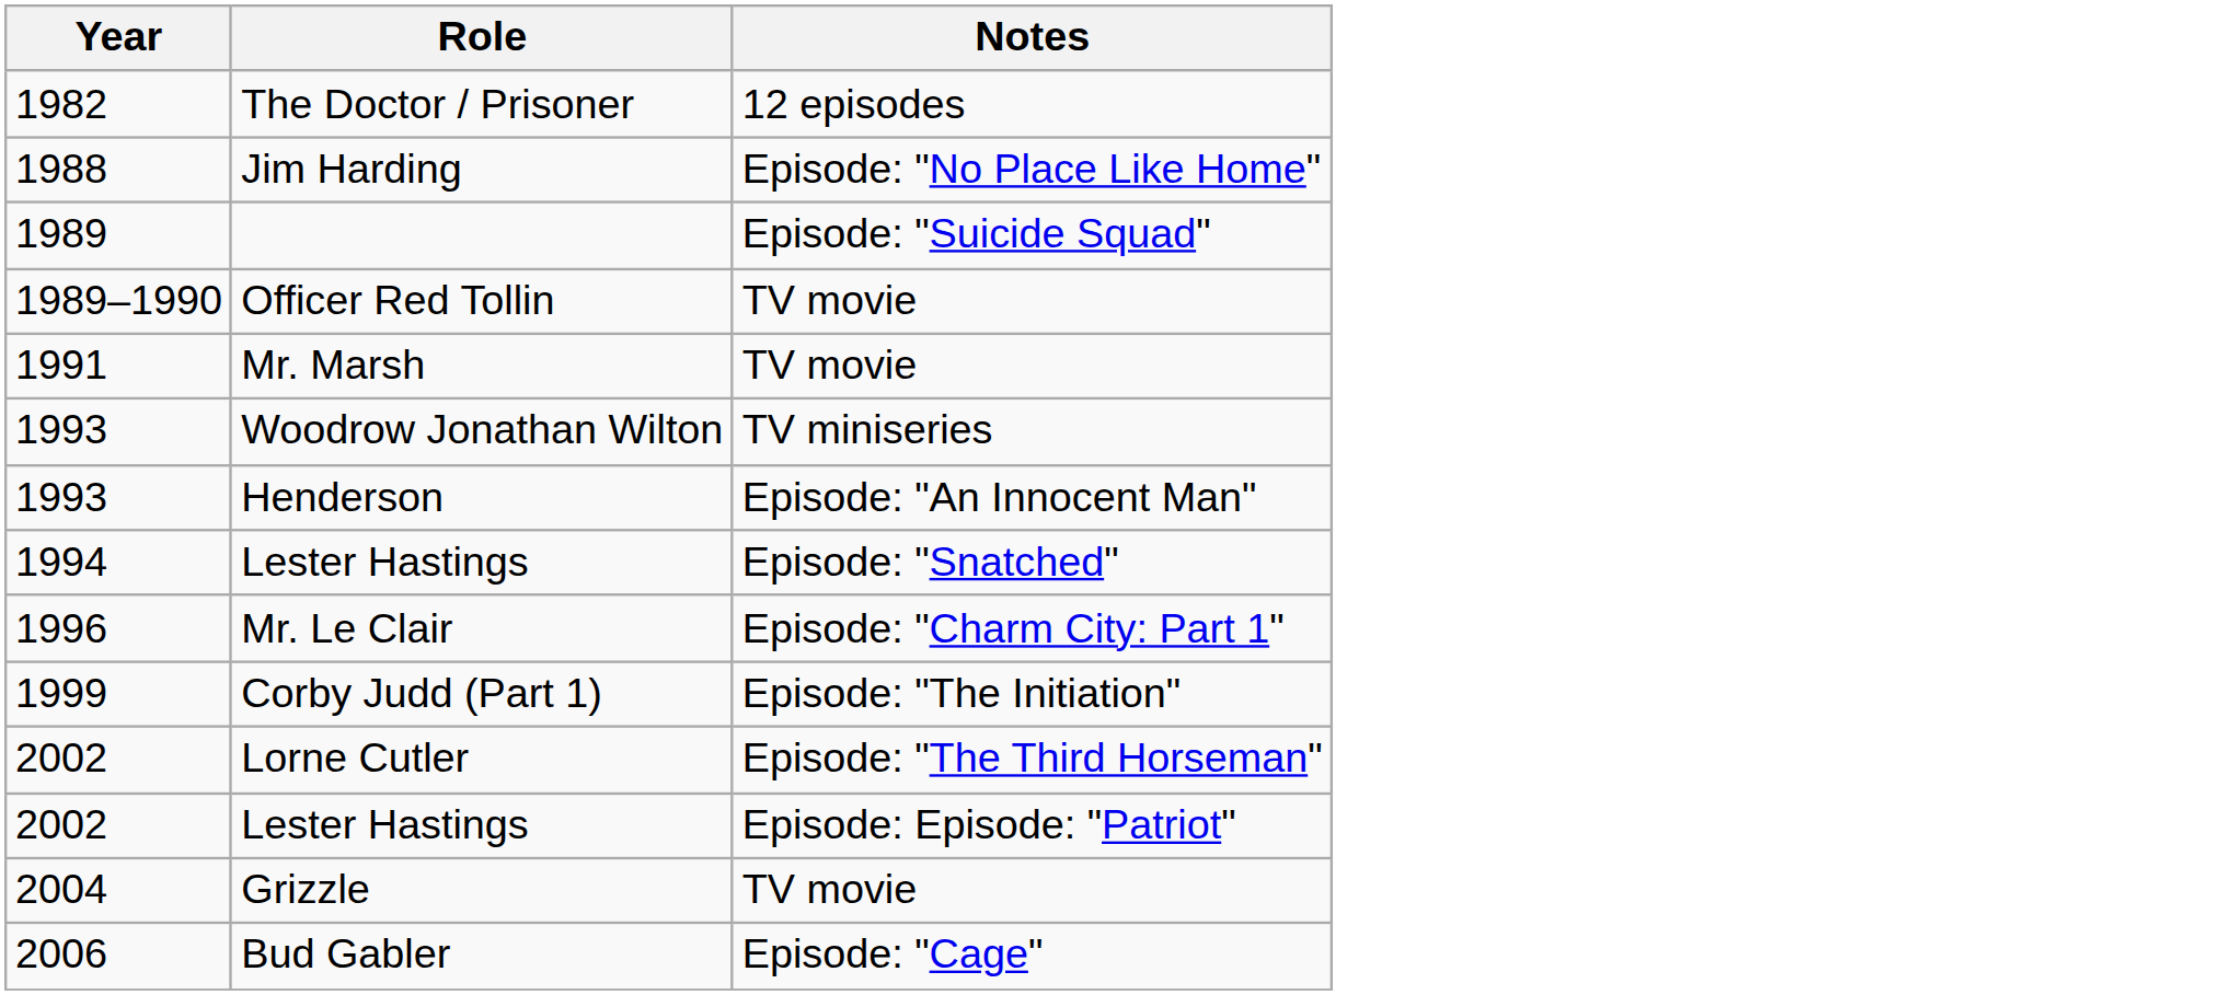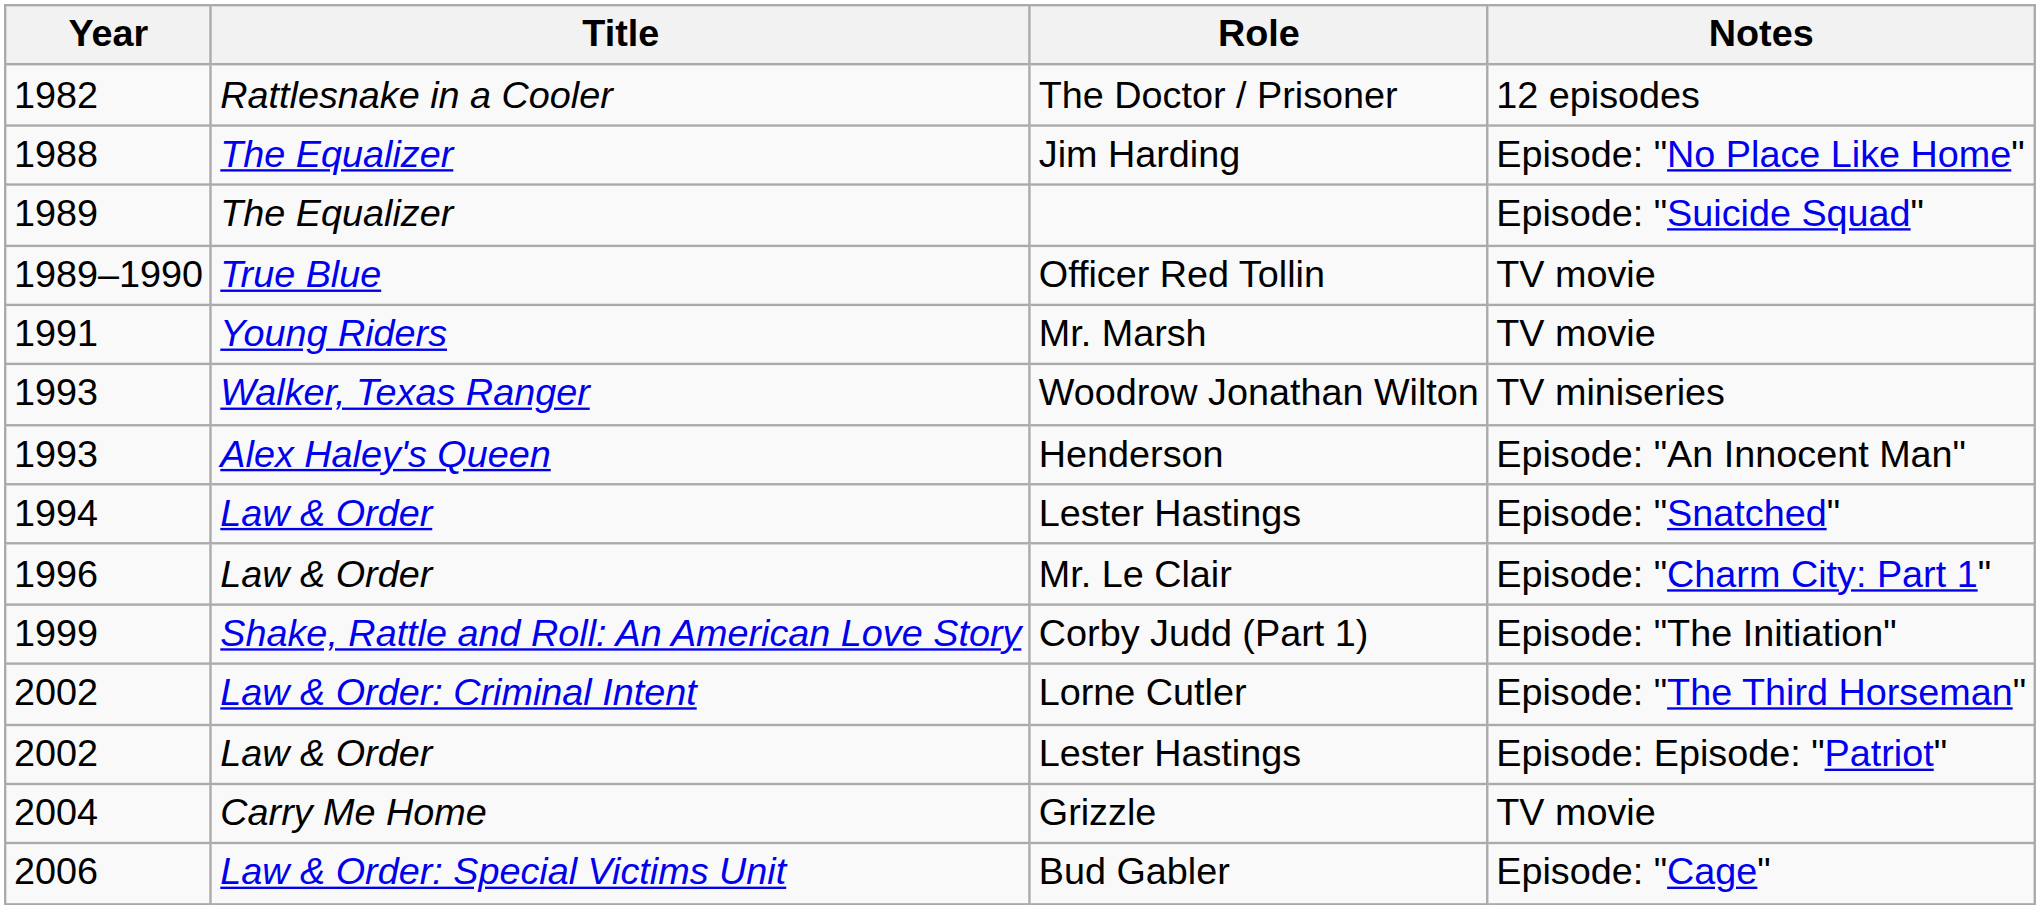 <table class="wikitable sortable">
 <tr>
 <th>Year</th>
+<th>Title</th>
 <th>Role</th>
 <th>Notes</th>
 </tr>
 <tr>
 <td>1982</td>
+<td><em>Rattlesnake in a Cooler</em></td>
 <td>The Doctor / Prisoner</td>
 <td>12 episodes</td>
 </tr>
 <tr>
 <td>1988</td>
+<td><em><a href='#'>The Equalizer</a></em></td>
 <td>Jim Harding</td>
 <td>Episode: "<a href='#'>No Place Like Home</a>"</td>
 </tr>
 <tr>
 <td>1989</td>
+<td><em>The Equalizer</em></td>
 <td></td>
 <td>Episode: "<a href='#'>Suicide Squad</a>"</td>
 </tr>
 <tr>
 <td>1989–1990</td>
+<td><em><a href='#'>True Blue</a></em></td>
 <td>Officer Red Tollin</td>
 <td>TV movie</td>
 </tr>
 <tr>
 <td>1991</td>
+<td><em><a href='#'>Young Riders</a></em></td>
 <td>Mr. Marsh</td>
 <td>TV movie</td>
 </tr>
 <tr>
 <td>1993</td>
+<td><em><a href='#'>Walker, Texas Ranger</a></em></td>
 <td>Woodrow Jonathan Wilton</td>
 <td>TV miniseries</td>
 </tr>
 <tr>
 <td>1993</td>
+<td><em><a href='#'>Alex Haley's Queen</a></em></td>
 <td>Henderson</td>
 <td>Episode: "An Innocent Man"</td>
 </tr>
 <tr>
 <td>1994</td>
+<td><em><a href='#'>Law & Order</a></em></td>
 <td>Lester Hastings</td>
 <td>Episode: "<a href='#'>Snatched</a>"</td>
 </tr>
 <tr>
 <td>1996</td>
+<td><em>Law & Order</em></td>
 <td>Mr. Le Clair</td>
 <td>Episode: "<a href='#'>Charm City: Part 1</a>"</td>
 </tr>
 <tr>
 <td>1999</td>
+<td><em><a href='#'>Shake, Rattle and Roll: An American Love Story</a></em></td>
 <td>Corby Judd (Part 1)</td>
 <td>Episode: "The Initiation"</td>
 </tr>
 <tr>
 <td>2002</td>
+<td><em><a href='#'>Law & Order: Criminal Intent</a></em></td>
 <td>Lorne Cutler</td>
 <td>Episode: "<a href='#'>The Third Horseman</a>"</td>
 </tr>
 <tr>
 <td>2002</td>
+<td><em>Law & Order</em></td>
 <td>Lester Hastings</td>
 <td>Episode: Episode: "<a href='#'>Patriot</a>"</td>
 </tr>
 <tr>
 <td>2004</td>
+<td><em>Carry Me Home</em></td>
 <td>Grizzle</td>
 <td>TV movie</td>
 </tr>
 <tr>
 <td>2006</td>
+<td><em><a href='#'>Law & Order: Special Victims Unit</a></em></td>
 <td>Bud Gabler</td>
 <td>Episode: "<a href='#'>Cage</a>"</td>
 </tr>
 </table>
